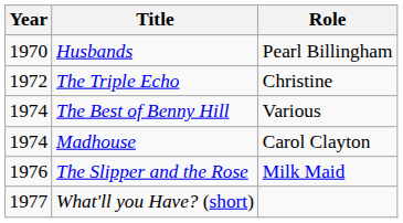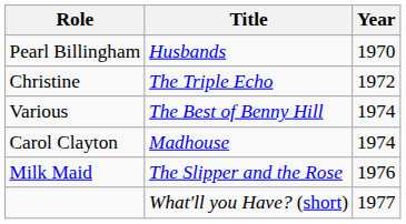 <table class="wikitable">
 <tr>
+<th>Role</th>
+<th>Title</th>
 <th>Year</th>
-<th>Title</th>
-<th>Role</th>
 </tr>
 <tr>
+<td>Pearl Billingham</td>
+<td><em><a href='#'>Husbands</a></em></td>
 <td>1970</td>
-<td><em><a href='#'>Husbands</a></em></td>
-<td>Pearl Billingham</td>
 </tr>
 <tr>
+<td>Christine</td>
+<td><em><a href='#'>The Triple Echo</a></em></td>
 <td>1972</td>
-<td><em><a href='#'>The Triple Echo</a></em></td>
-<td>Christine</td>
 </tr>
 <tr>
+<td>Various</td>
+<td><em><a href='#'>The Best of Benny Hill</a></em></td>
 <td>1974</td>
-<td><em><a href='#'>The Best of Benny Hill</a></em></td>
-<td>Various</td>
 </tr>
 <tr>
+<td>Carol Clayton</td>
+<td><em><a href='#'>Madhouse</a></em></td>
 <td>1974</td>
-<td><em><a href='#'>Madhouse</a></em></td>
-<td>Carol Clayton</td>
 </tr>
 <tr>
+<td><a href='#'>Milk Maid</a></td>
+<td><em><a href='#'>The Slipper and the Rose</a></em></td>
 <td>1976</td>
-<td><em><a href='#'>The Slipper and the Rose</a></em></td>
-<td><a href='#'>Milk Maid</a></td>
 </tr>
 <tr>
+<td></td>
+<td><em>What'll you Have?</em> (<a href='#'>short</a>)</td>
 <td>1977</td>
-<td><em>What'll you Have?</em> (<a href='#'>short</a>)</td>
-<td></td>
 </tr>
 </table>
